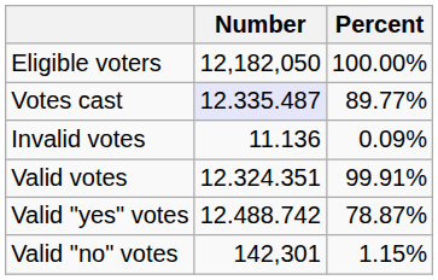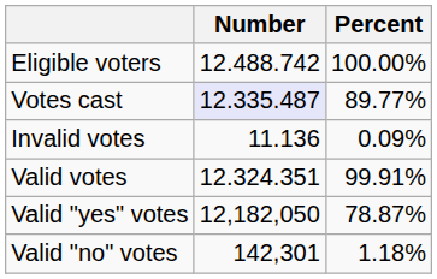 <table class="wikitable">
 <tr>
 <th></th>
 <th>Number</th>
 <th>Percent</th>
 </tr>
 <tr>
 <td>Eligible voters</td>
-<td style="text-align:right">12,182,050</td>
+<td style="text-align:right">12.488.742</td>
 <td style="text-align:right">100.00%</td>
 </tr>
 <tr>
 <td>Votes cast</td>
 <td style="background: lavender; text-align:right">12.335.487</td>
 <td style="text-align:right">89.77%</td>
 </tr>
 <tr>
 <td>Invalid votes</td>
 <td style="text-align:right">11.136</td>
 <td style="text-align:right">0.09%</td>
 </tr>
 <tr>
 <td>Valid votes</td>
 <td style="text-align:right">12.324.351</td>
 <td style="text-align:right">99.91%</td>
 </tr>
 <tr>
 <td>Valid "yes" votes</td>
-<td style="text-align:right">12.488.742</td>
+<td style="text-align:right">12,182,050</td>
 <td style="text-align:right">78.87%</td>
 </tr>
 <tr>
 <td>Valid "no" votes</td>
 <td style="text-align:right">142,301</td>
-<td style="text-align:right">1.15%</td>
+<td style="text-align:right">1.18%</td>
 </tr>
 </table>
